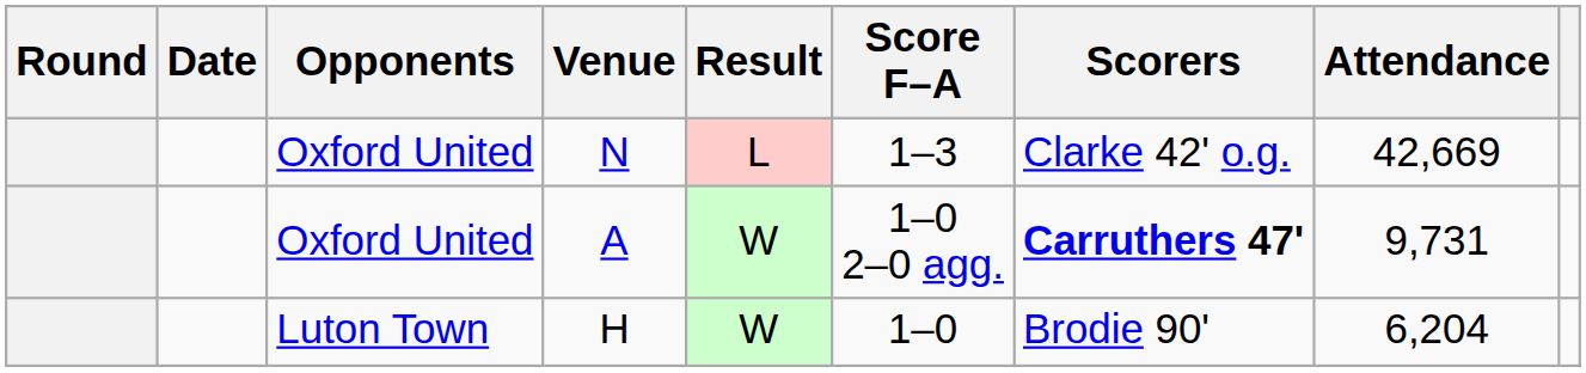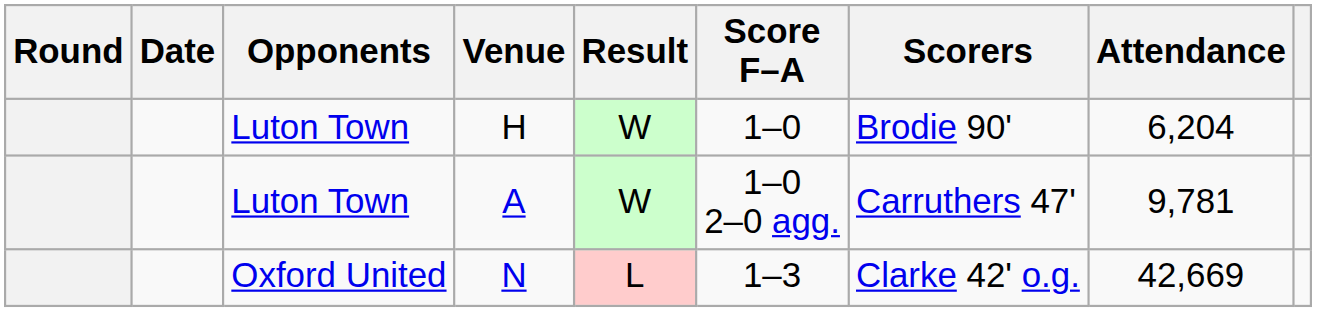 <table class="wikitable plainrowheaders sortable" style="text-align:center;">
 <tr>
 <th scope="col">Round</th>
 <th scope="col">Date</th>
 <th scope="col">Opponents</th>
 <th scope="col">Venue</th>
 <th scope="col">Result</th>
 <th scope="col">Score<br>F–A</th>
 <th scope="col" class="unsortable">Scorers</th>
 <th scope="col">Attendance</th>
 <th scope="col" class="unsortable"></th>
 </tr>
 <tr>
 <th scope="row"></th>
 <td style="text-align:left;"></td>
+<td style="text-align:left;"><a href='#'>Luton Town</a></td>
+<td>H</td>
+<td style=background-color:#CCFFCC>W</td>
+<td>1–0</td>
+<td style="text-align:left;"><a href='#'>Brodie</a> 90'</td>
+<td>6,204</td>
+<td></td>
+</tr>
+<tr>
+<th scope="row"></th>
+<td style="text-align:left;"></td>
+<td style="text-align:left;"><a href='#'>Luton Town</a></td>
+<td><a href='#'>A</a></td>
+<td style=background-color:#CCFFCC>W</td>
+<td>1–0<br>2–0 <a href='#'>agg.</a></td>
+<td style="text-align:left;"><a href='#'>Carruthers</a> 47'</td>
+<td>9,781</td>
+<td></td>
+</tr>
+<tr>
+<th scope="row"></th>
+<td style="text-align:left;"></td>
 <td style="text-align:left;"><a href='#'>Oxford United</a></td>
 <td><a href='#'>N</a></td>
 <td style=background-color:#FFCCCC>L</td>
 <td>1–3</td>
 <td style="text-align:left;"><a href='#'>Clarke</a> 42' <a href='#'>o.g.</a></td>
 <td>42,669</td>
 <td></td>
 </tr>
-<tr>
-<th scope="row"></th>
-<td style="text-align:left;"></td>
-<td style="text-align:left;"><a href='#'>Oxford United</a></td>
-<td><a href='#'>A</a></td>
-<td style=background-color:#CCFFCC>W</td>
-<td>1–0<br>2–0 <a href='#'>agg.</a></td>
-<td style="text-align:left;"><strong><a href='#'>Carruthers</a> 47'</strong></td>
-<td>9,731</td>
-<td></td>
-</tr>
-<tr>
-<th scope="row"></th>
-<td style="text-align:left;"></td>
-<td style="text-align:left;"><a href='#'>Luton Town</a></td>
-<td>H</td>
-<td style=background-color:#CCFFCC>W</td>
-<td>1–0</td>
-<td style="text-align:left;"><a href='#'>Brodie</a> 90'</td>
-<td>6,204</td>
-<td></td>
-</tr>
 </table>
